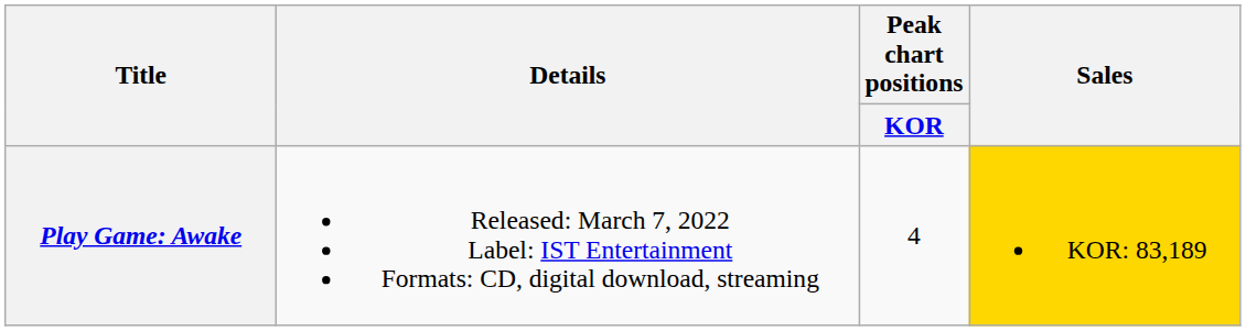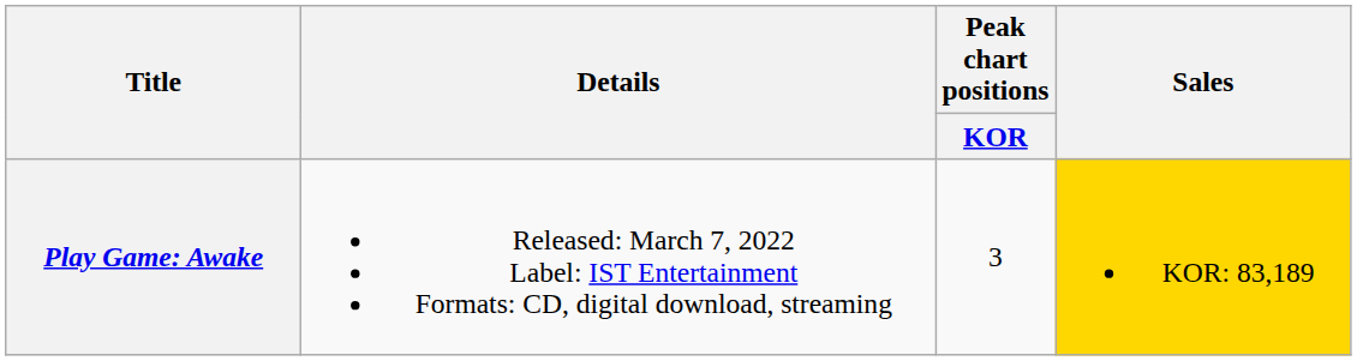 <table class="wikitable plainrowheaders" style="text-align:center;">
 <tr>
 <th rowspan="2" style="width:10em;">Title</th>
 <th rowspan="2" style="width:22em;">Details</th>
 <th scope="col" colspan="1">Peak chart positions</th>
 <th rowspan="2" style="width:10em;">Sales</th>
 </tr>
 <tr>
 <th style="width:2.5em;"><a href='#'>KOR</a><br></th>
 </tr>
 <tr>
 <th scope="row"><em><a href='#'>Play Game: Awake</a></em></th>
 <td><br><ul><li>Released: March 7, 2022</li><li>Label: <a href='#'>IST Entertainment</a></li><li>Formats: CD, digital download, streaming</li></ul></td>
-<td>4</td>
+<td>3</td>
 <td style="background: gold;"><br><ul><li>KOR: 83,189</li></ul></td>
 </tr>
 </table>
